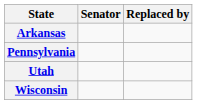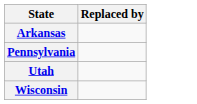 <table class="wikitable sortable plainrowheaders">
 <tr>
 <th scope="col">State</th>
-<th scope="col">Senator</th>
 <th scope="col">Replaced by</th>
 </tr>
 <tr>
 <th><a href='#'>Arkansas</a></th>
 <td></td>
-<td></td>
 </tr>
 <tr>
 <th><a href='#'>Pennsylvania</a></th>
-<td></td>
 <td></td>
 </tr>
 <tr>
 <th><a href='#'>Utah</a></th>
 <td></td>
-<td></td>
 </tr>
 <tr>
 <th><a href='#'>Wisconsin</a></th>
 <td></td>
-<td></td>
 </tr>
 </table>
